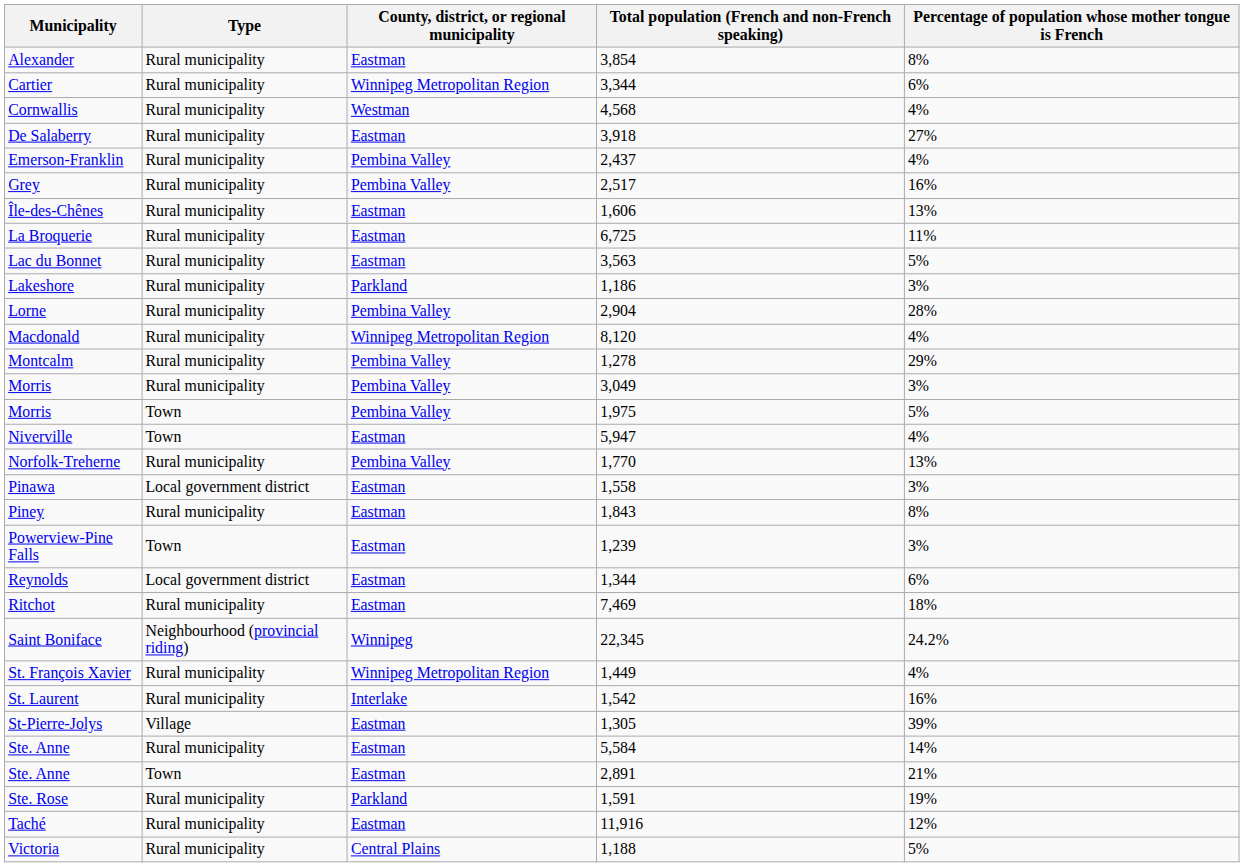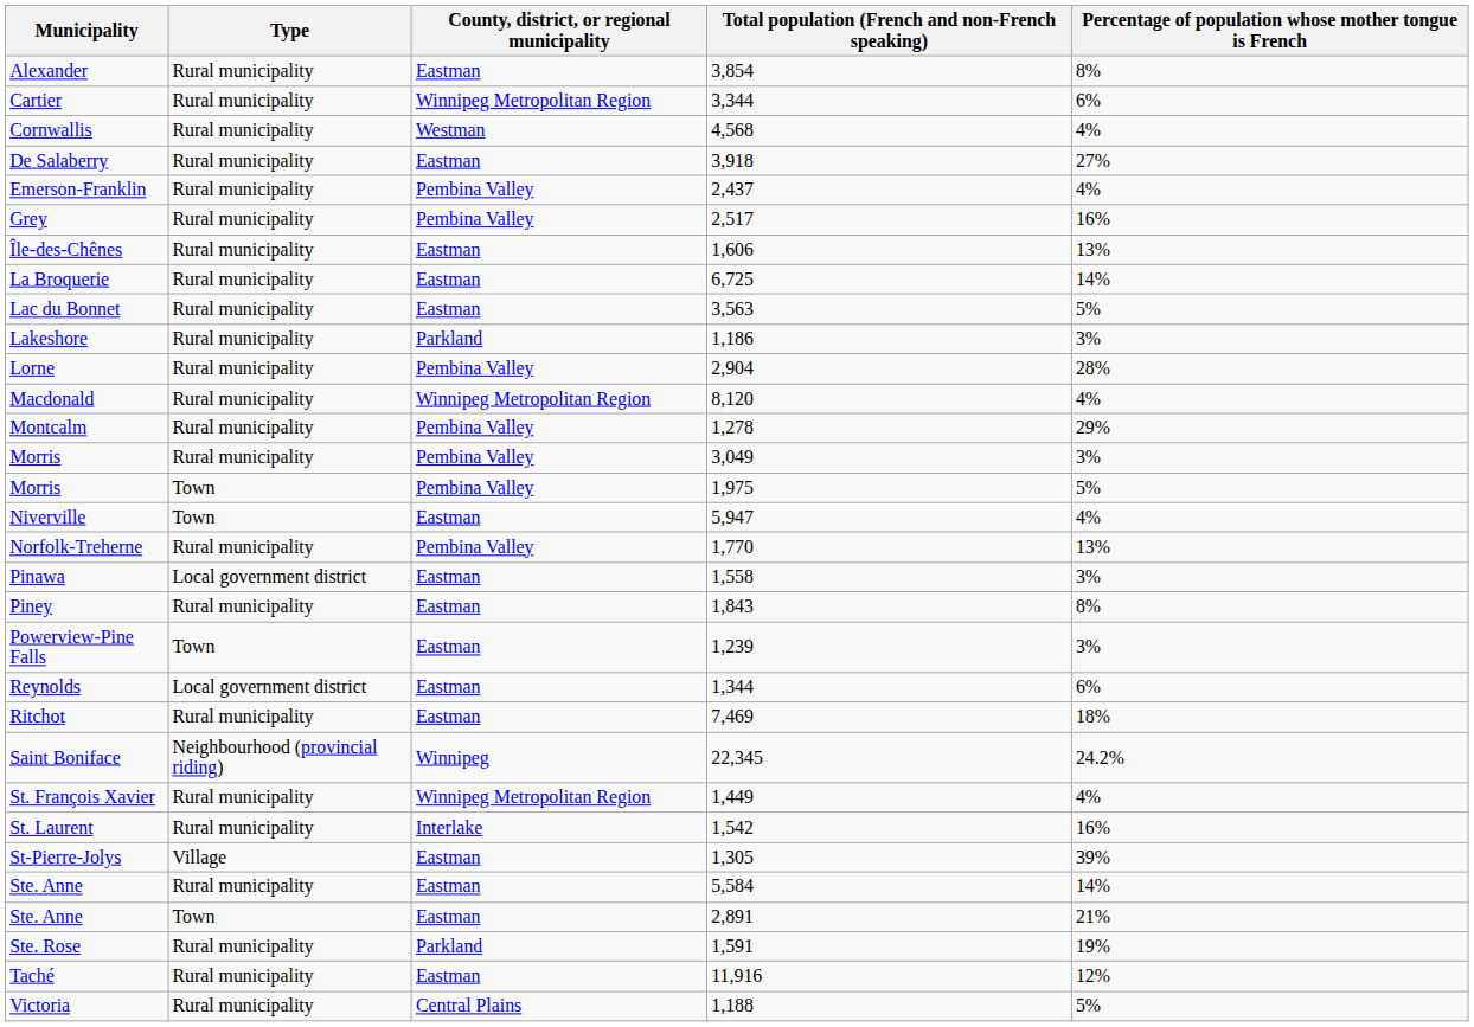 <table class="wikitable sortable">
 <tr>
 <th>Municipality</th>
 <th>Type</th>
 <th>County, district, or regional municipality</th>
 <th>Total population (French and non-French speaking)</th>
 <th>Percentage of population whose mother tongue is French</th>
 </tr>
 <tr>
 <td><a href='#'>Alexander</a></td>
 <td>Rural municipality</td>
 <td><a href='#'>Eastman</a></td>
 <td>3,854</td>
 <td>8%</td>
 </tr>
 <tr>
 <td><a href='#'>Cartier</a></td>
 <td>Rural municipality</td>
 <td><a href='#'>Winnipeg Metropolitan Region</a></td>
 <td>3,344</td>
 <td>6%</td>
 </tr>
 <tr>
 <td><a href='#'>Cornwallis</a></td>
 <td>Rural municipality</td>
 <td><a href='#'>Westman</a></td>
 <td>4,568</td>
 <td>4%</td>
 </tr>
 <tr>
 <td><a href='#'>De Salaberry</a></td>
 <td>Rural municipality</td>
 <td><a href='#'>Eastman</a></td>
 <td>3,918</td>
 <td>27%</td>
 </tr>
 <tr>
 <td><a href='#'>Emerson-Franklin</a></td>
 <td>Rural municipality</td>
 <td><a href='#'>Pembina Valley</a></td>
 <td>2,437</td>
 <td>4%</td>
 </tr>
 <tr>
 <td><a href='#'>Grey</a></td>
 <td>Rural municipality</td>
 <td><a href='#'>Pembina Valley</a></td>
 <td>2,517</td>
 <td>16%</td>
 </tr>
 <tr>
 <td><a href='#'>Île-des-Chênes</a></td>
 <td>Rural municipality</td>
 <td><a href='#'>Eastman</a></td>
 <td>1,606</td>
 <td>13%</td>
 </tr>
 <tr>
 <td><a href='#'>La Broquerie</a></td>
 <td>Rural municipality</td>
 <td><a href='#'>Eastman</a></td>
 <td>6,725</td>
-<td>11%</td>
+<td>14%</td>
 </tr>
 <tr>
 <td><a href='#'>Lac du Bonnet</a></td>
 <td>Rural municipality</td>
 <td><a href='#'>Eastman</a></td>
 <td>3,563</td>
 <td>5%</td>
 </tr>
 <tr>
 <td><a href='#'>Lakeshore</a></td>
 <td>Rural municipality</td>
 <td><a href='#'>Parkland</a></td>
 <td>1,186</td>
 <td>3%</td>
 </tr>
 <tr>
 <td><a href='#'>Lorne</a></td>
 <td>Rural municipality</td>
 <td><a href='#'>Pembina Valley</a></td>
 <td>2,904</td>
 <td>28%</td>
 </tr>
 <tr>
 <td><a href='#'>Macdonald</a></td>
 <td>Rural municipality</td>
 <td><a href='#'>Winnipeg Metropolitan Region</a></td>
 <td>8,120</td>
 <td>4%</td>
 </tr>
 <tr>
 <td><a href='#'>Montcalm</a></td>
 <td>Rural municipality</td>
 <td><a href='#'>Pembina Valley</a></td>
 <td>1,278</td>
 <td>29%</td>
 </tr>
 <tr>
 <td><a href='#'>Morris</a></td>
 <td>Rural municipality</td>
 <td><a href='#'>Pembina Valley</a></td>
 <td>3,049</td>
 <td>3%</td>
 </tr>
 <tr>
 <td><a href='#'>Morris</a></td>
 <td>Town</td>
 <td><a href='#'>Pembina Valley</a></td>
 <td>1,975</td>
 <td>5%</td>
 </tr>
 <tr>
 <td><a href='#'>Niverville</a></td>
 <td>Town</td>
 <td><a href='#'>Eastman</a></td>
 <td>5,947</td>
 <td>4%</td>
 </tr>
 <tr>
 <td><a href='#'>Norfolk-Treherne</a></td>
 <td>Rural municipality</td>
 <td><a href='#'>Pembina Valley</a></td>
 <td>1,770</td>
 <td>13%</td>
 </tr>
 <tr>
 <td><a href='#'>Pinawa</a></td>
 <td>Local government district</td>
 <td><a href='#'>Eastman</a></td>
 <td>1,558</td>
 <td>3%</td>
 </tr>
 <tr>
 <td><a href='#'>Piney</a></td>
 <td>Rural municipality</td>
 <td><a href='#'>Eastman</a></td>
 <td>1,843</td>
 <td>8%</td>
 </tr>
 <tr>
 <td><a href='#'>Powerview-Pine Falls</a></td>
 <td>Town</td>
 <td><a href='#'>Eastman</a></td>
 <td>1,239</td>
 <td>3%</td>
 </tr>
 <tr>
 <td><a href='#'>Reynolds</a></td>
 <td>Local government district</td>
 <td><a href='#'>Eastman</a></td>
 <td>1,344</td>
 <td>6%</td>
 </tr>
 <tr>
 <td><a href='#'>Ritchot</a></td>
 <td>Rural municipality</td>
 <td><a href='#'>Eastman</a></td>
 <td>7,469</td>
 <td>18%</td>
 </tr>
 <tr>
 <td><a href='#'>Saint Boniface</a></td>
 <td>Neighbourhood (<a href='#'>provincial riding</a>)</td>
 <td><a href='#'>Winnipeg</a></td>
 <td>22,345</td>
 <td>24.2%</td>
 </tr>
 <tr>
 <td><a href='#'>St. François Xavier</a></td>
 <td>Rural municipality</td>
 <td><a href='#'>Winnipeg Metropolitan Region</a></td>
 <td>1,449</td>
 <td>4%</td>
 </tr>
 <tr>
 <td><a href='#'>St. Laurent</a></td>
 <td>Rural municipality</td>
 <td><a href='#'>Interlake</a></td>
 <td>1,542</td>
 <td>16%</td>
 </tr>
 <tr>
 <td><a href='#'>St-Pierre-Jolys</a></td>
 <td>Village</td>
 <td><a href='#'>Eastman</a></td>
 <td>1,305</td>
 <td>39%</td>
 </tr>
 <tr>
 <td><a href='#'>Ste. Anne</a></td>
 <td>Rural municipality</td>
 <td><a href='#'>Eastman</a></td>
 <td>5,584</td>
 <td>14%</td>
 </tr>
 <tr>
 <td><a href='#'>Ste. Anne</a></td>
 <td>Town</td>
 <td><a href='#'>Eastman</a></td>
 <td>2,891</td>
 <td>21%</td>
 </tr>
 <tr>
 <td><a href='#'>Ste. Rose</a></td>
 <td>Rural municipality</td>
 <td><a href='#'>Parkland</a></td>
 <td>1,591</td>
 <td>19%</td>
 </tr>
 <tr>
 <td><a href='#'>Taché</a></td>
 <td>Rural municipality</td>
 <td><a href='#'>Eastman</a></td>
 <td>11,916</td>
 <td>12%</td>
 </tr>
 <tr>
 <td><a href='#'>Victoria</a></td>
 <td>Rural municipality</td>
 <td><a href='#'>Central Plains</a></td>
 <td>1,188</td>
 <td>5%</td>
 </tr>
 </table>
